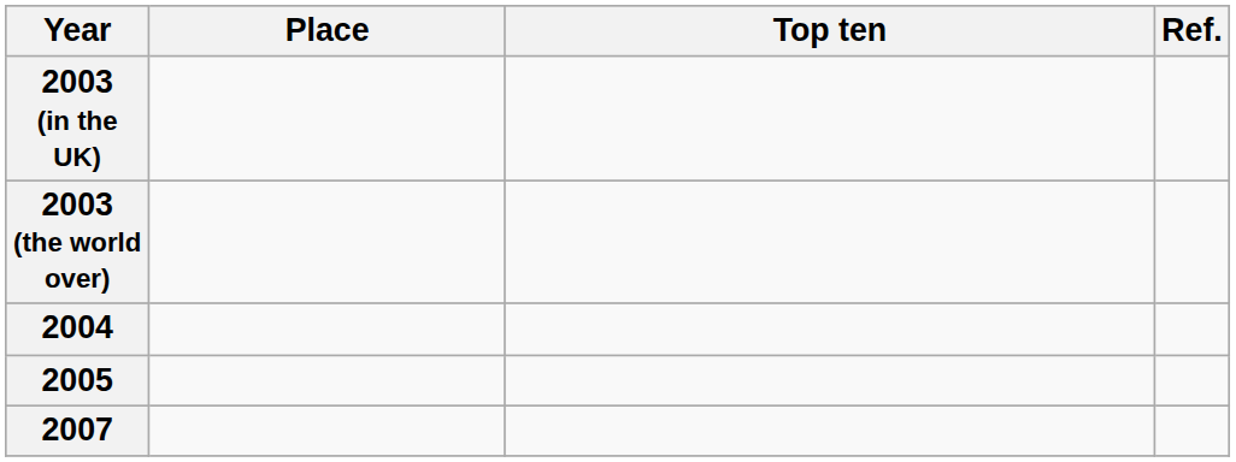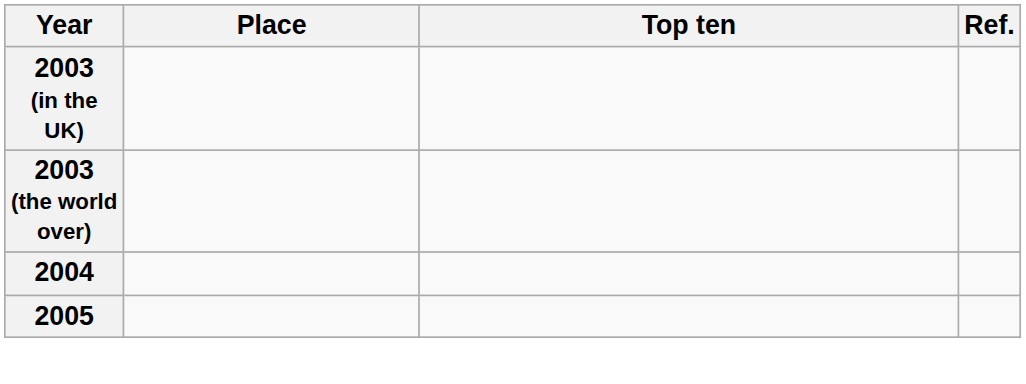 <table class="wikitable plainrowheaders sortable">
 <tr>
 <th scope=col>Year</th>
 <th scope=col width=170px>Place</th>
 <th scope=col width=315px class=unsortable>Top ten</th>
 <th scope=col class=unsortable>Ref.</th>
 </tr>
 <tr>
 <th scope=row style="text-align:center;">2003<br><small>(in the<br>UK)</small></th>
 <td align=center></td>
 <td></td>
 <td align=center></td>
 </tr>
 <tr>
 <th scope=row style="text-align:center;">2003<br><small>(the world<br>over)</small></th>
 <td align=center></td>
 <td></td>
 <td align=center></td>
 </tr>
 <tr>
 <th scope=row style="text-align:center;">2004</th>
 <td align=center></td>
 <td></td>
 <td align=center></td>
 </tr>
 <tr>
 <th scope=row style="text-align:center;">2005</th>
 <td align=center></td>
 <td></td>
 <td align=center></td>
 </tr>
-<tr>
-<th scope=row style="text-align:center;">2007</th>
-<td align=center></td>
-<td></td>
-<td align=center></td>
-</tr>
 </table>
